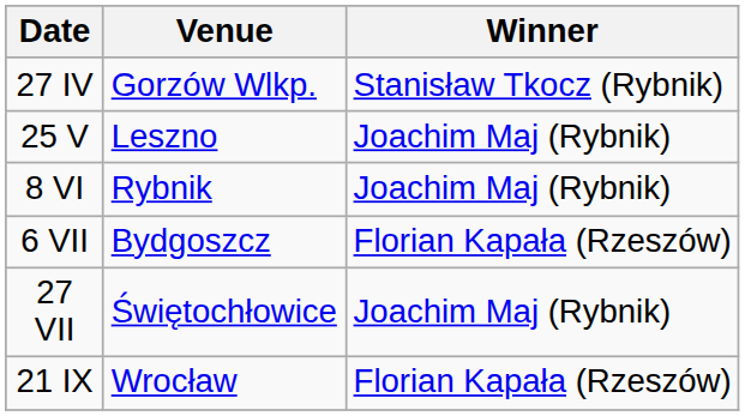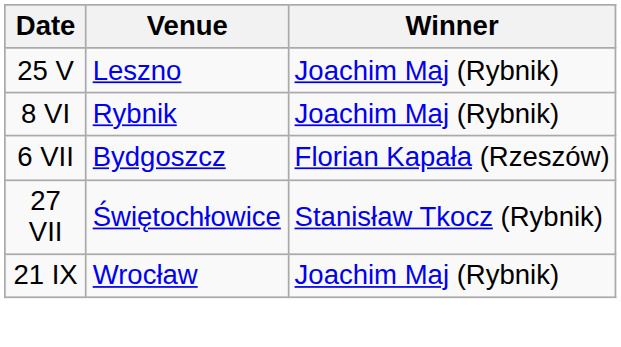 <table class=wikitable>
 <tr>
 <th width=40px>Date</th>
 <th width=110px>Venue</th>
 <th>Winner</th>
-</tr>
-<tr>
-<td align=center>27 IV</td>
-<td><a href='#'>Gorzów Wlkp.</a></td>
-<td><a href='#'>Stanisław Tkocz</a> (Rybnik)</td>
 </tr>
 <tr>
 <td align=center>25 V</td>
 <td><a href='#'>Leszno</a></td>
 <td><a href='#'>Joachim Maj</a> (Rybnik)</td>
 </tr>
 <tr>
 <td align=center>8 VI</td>
 <td><a href='#'>Rybnik</a></td>
 <td><a href='#'>Joachim Maj</a> (Rybnik)</td>
 </tr>
 <tr>
 <td align=center>6 VII</td>
 <td><a href='#'>Bydgoszcz</a></td>
 <td><a href='#'>Florian Kapała</a> (Rzeszów)</td>
 </tr>
 <tr>
 <td align=center>27 VII</td>
 <td><a href='#'>Świętochłowice</a></td>
-<td><a href='#'>Joachim Maj</a> (Rybnik)</td>
+<td><a href='#'>Stanisław Tkocz</a> (Rybnik)</td>
 </tr>
 <tr>
 <td align=center>21 IX</td>
 <td><a href='#'>Wrocław</a></td>
-<td><a href='#'>Florian Kapała</a> (Rzeszów)</td>
+<td><a href='#'>Joachim Maj</a> (Rybnik)</td>
 </tr>
 </table>
